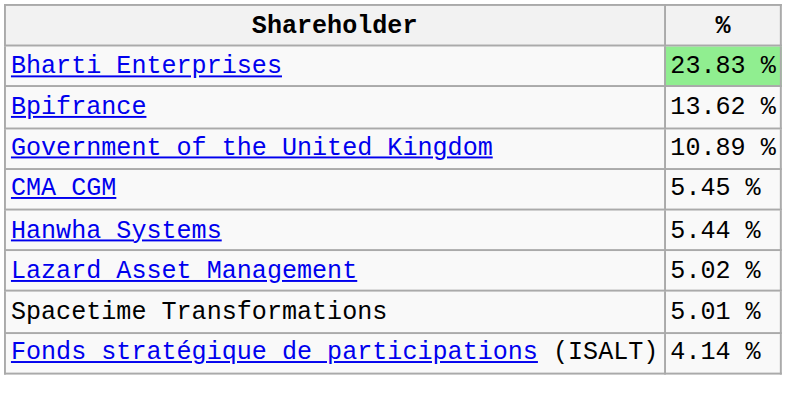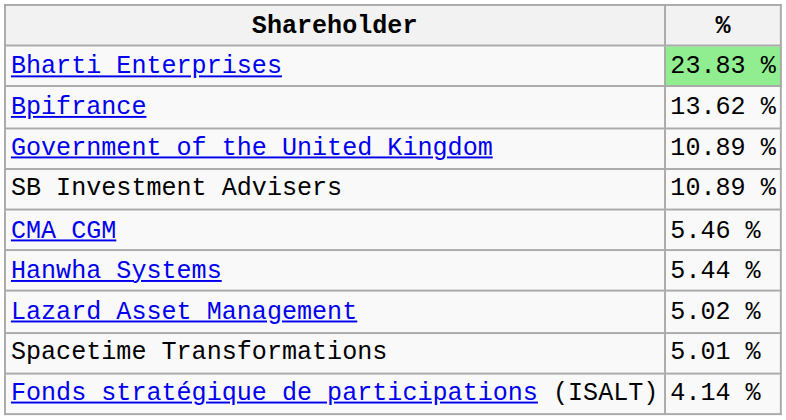 <table class="wikitable">
 <tr>
 <th>Shareholder</th>
 <th>%</th>
 </tr>
 <tr>
 <td><a href='#'>Bharti Enterprises</a></td>
 <td style="background: lightgreen;">23.83 %</td>
 </tr>
 <tr>
 <td><a href='#'>Bpifrance</a></td>
 <td>13.62 %</td>
 </tr>
 <tr>
 <td><a href='#'>Government of the United Kingdom</a></td>
 <td>10.89 %</td>
 </tr>
 <tr>
+<td>SB Investment Advisers</td>
+<td>10.89 %</td>
+</tr>
+<tr>
 <td><a href='#'>CMA CGM</a></td>
-<td>5.45 %</td>
+<td>5.46 %</td>
 </tr>
 <tr>
 <td><a href='#'>Hanwha Systems</a></td>
 <td>5.44 %</td>
 </tr>
 <tr>
 <td><a href='#'>Lazard Asset Management</a></td>
 <td>5.02 %</td>
 </tr>
 <tr>
 <td>Spacetime Transformations</td>
 <td>5.01 %</td>
 </tr>
 <tr>
 <td><a href='#'>Fonds stratégique de participations</a> (ISALT)</td>
 <td>4.14 %</td>
 </tr>
 </table>
